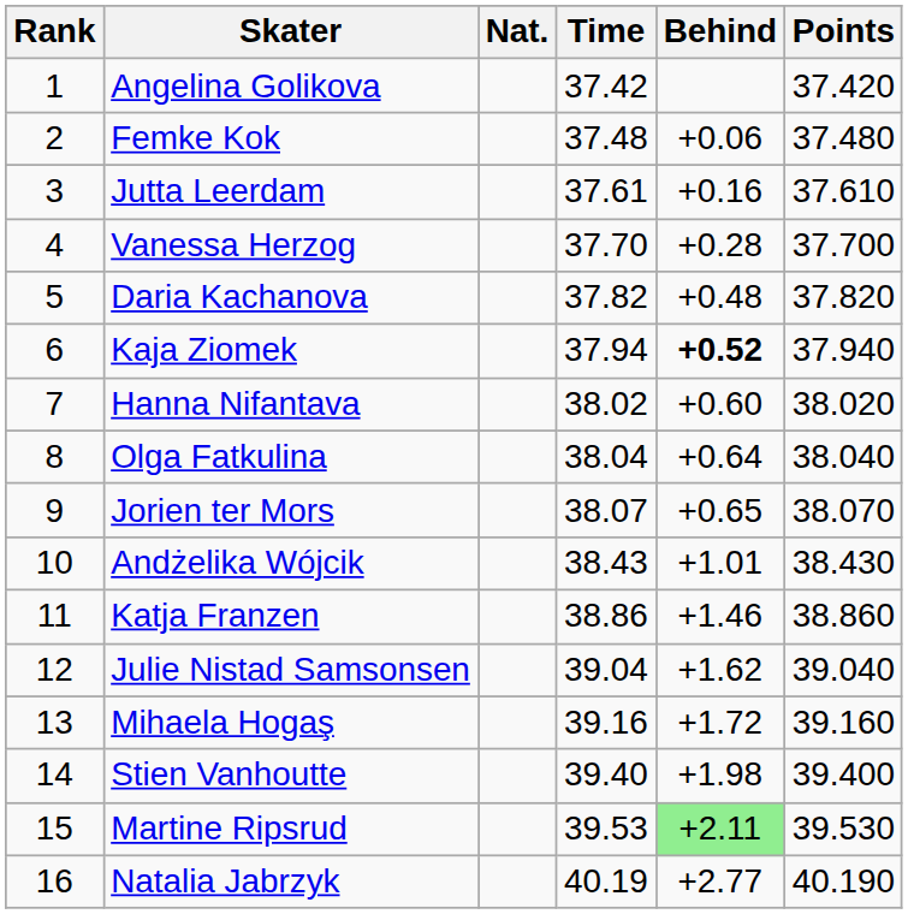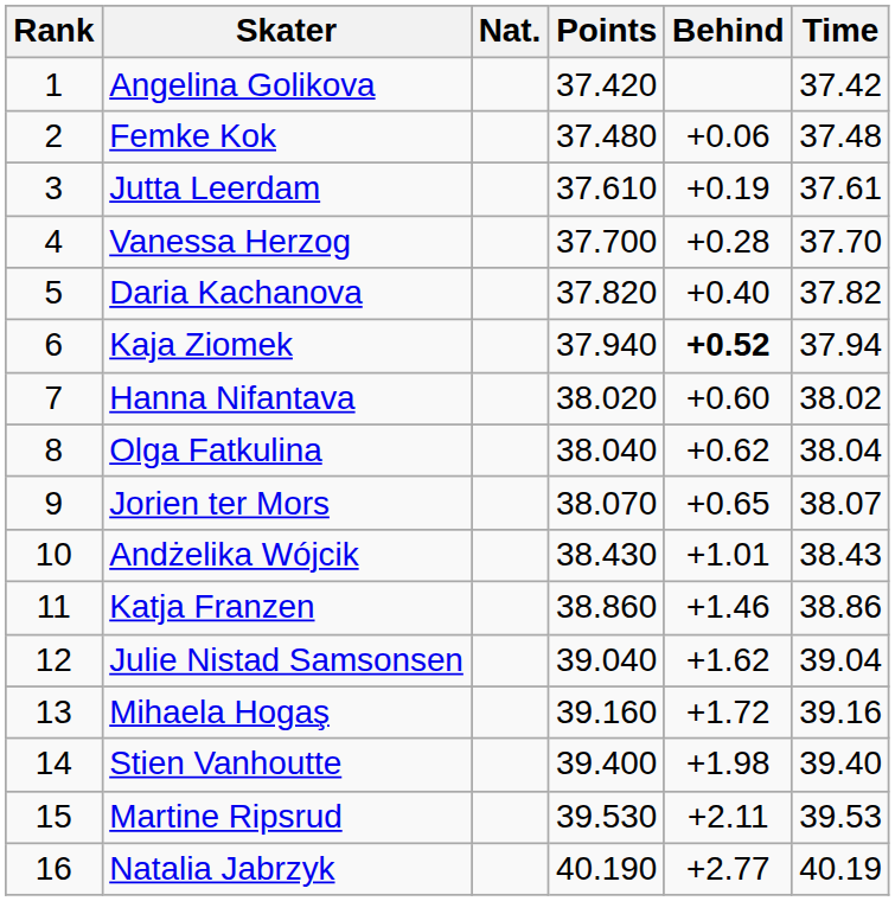 <table class="wikitable sortable" style="text-align:center">
 <tr>
 <th>Rank</th>
 <th>Skater</th>
 <th>Nat.</th>
+<th>Points</th>
+<th>Behind</th>
 <th>Time</th>
-<th>Behind</th>
-<th>Points</th>
 </tr>
 <tr>
 <td>1</td>
 <td align=left><a href='#'>Angelina Golikova</a></td>
 <td></td>
+<td>37.420</td>
+<td></td>
 <td>37.42</td>
-<td></td>
-<td>37.420</td>
 </tr>
 <tr>
 <td>2</td>
 <td align=left><a href='#'>Femke Kok</a></td>
 <td></td>
+<td>37.480</td>
+<td>+0.06</td>
 <td>37.48</td>
-<td>+0.06</td>
-<td>37.480</td>
 </tr>
 <tr>
 <td>3</td>
 <td align=left><a href='#'>Jutta Leerdam</a></td>
 <td></td>
+<td>37.610</td>
+<td>+0.19</td>
 <td>37.61</td>
-<td>+0.16</td>
-<td>37.610</td>
 </tr>
 <tr>
 <td>4</td>
 <td align=left><a href='#'>Vanessa Herzog</a></td>
 <td></td>
+<td>37.700</td>
+<td>+0.28</td>
 <td>37.70</td>
-<td>+0.28</td>
-<td>37.700</td>
 </tr>
 <tr>
 <td>5</td>
 <td align=left><a href='#'>Daria Kachanova</a></td>
 <td></td>
+<td>37.820</td>
+<td>+0.40</td>
 <td>37.82</td>
-<td>+0.48</td>
-<td>37.820</td>
 </tr>
 <tr>
 <td>6</td>
 <td align=left><a href='#'>Kaja Ziomek</a></td>
 <td></td>
+<td>37.940</td>
+<td><strong>+0.52</strong></td>
 <td>37.94</td>
-<td><strong>+0.52</strong></td>
-<td>37.940</td>
 </tr>
 <tr>
 <td>7</td>
 <td align=left><a href='#'>Hanna Nifantava</a></td>
 <td></td>
+<td>38.020</td>
+<td>+0.60</td>
 <td>38.02</td>
-<td>+0.60</td>
-<td>38.020</td>
 </tr>
 <tr>
 <td>8</td>
 <td align=left><a href='#'>Olga Fatkulina</a></td>
 <td></td>
+<td>38.040</td>
+<td>+0.62</td>
 <td>38.04</td>
-<td>+0.64</td>
-<td>38.040</td>
 </tr>
 <tr>
 <td>9</td>
 <td align=left><a href='#'>Jorien ter Mors</a></td>
 <td></td>
+<td>38.070</td>
+<td>+0.65</td>
 <td>38.07</td>
-<td>+0.65</td>
-<td>38.070</td>
 </tr>
 <tr>
 <td>10</td>
 <td align=left><a href='#'>Andżelika Wójcik</a></td>
 <td></td>
+<td>38.430</td>
+<td>+1.01</td>
 <td>38.43</td>
-<td>+1.01</td>
-<td>38.430</td>
 </tr>
 <tr>
 <td>11</td>
 <td align=left><a href='#'>Katja Franzen</a></td>
 <td></td>
+<td>38.860</td>
+<td>+1.46</td>
 <td>38.86</td>
-<td>+1.46</td>
-<td>38.860</td>
 </tr>
 <tr>
 <td>12</td>
 <td align=left><a href='#'>Julie Nistad Samsonsen</a></td>
 <td></td>
+<td>39.040</td>
+<td>+1.62</td>
 <td>39.04</td>
-<td>+1.62</td>
-<td>39.040</td>
 </tr>
 <tr>
 <td>13</td>
 <td align=left><a href='#'>Mihaela Hogaş</a></td>
 <td></td>
+<td>39.160</td>
+<td>+1.72</td>
 <td>39.16</td>
-<td>+1.72</td>
-<td>39.160</td>
 </tr>
 <tr>
 <td>14</td>
 <td align=left><a href='#'>Stien Vanhoutte</a></td>
 <td></td>
+<td>39.400</td>
+<td>+1.98</td>
 <td>39.40</td>
-<td>+1.98</td>
-<td>39.400</td>
 </tr>
 <tr>
 <td>15</td>
 <td align=left><a href='#'>Martine Ripsrud</a></td>
 <td></td>
+<td>39.530</td>
+<td>+2.11</td>
 <td>39.53</td>
-<td style="background: lightgreen;">+2.11</td>
-<td>39.530</td>
 </tr>
 <tr>
 <td>16</td>
 <td align=left><a href='#'>Natalia Jabrzyk</a></td>
 <td></td>
+<td>40.190</td>
+<td>+2.77</td>
 <td>40.19</td>
-<td>+2.77</td>
-<td>40.190</td>
 </tr>
 </table>
